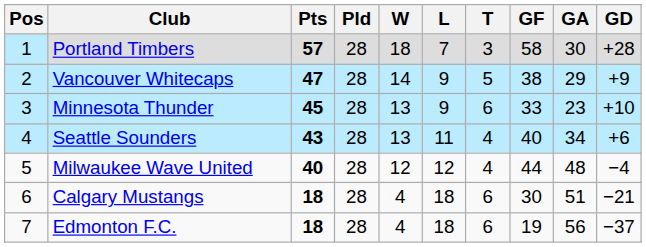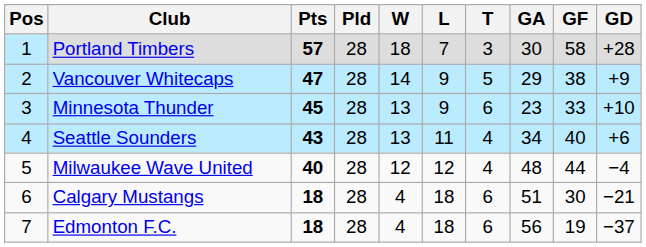 <table class="wikitable" style="text-align:center">
 <tr>
 <th width=30>Pos</th>
 <th width=200>Club</th>
 <th width=30>Pts</th>
 <th width=30>Pld</th>
 <th width=30>W</th>
 <th width=30>L</th>
 <th width=30>T</th>
+<th width=30>GA</th>
 <th width=30>GF</th>
-<th width=30>GA</th>
 <th width=30>GD</th>
 </tr>
 <tr bgcolor=#DDDDDD>
 <td bgcolor=#BBEBFF>1</td>
 <td align="left"><a href='#'>Portland Timbers</a></td>
 <td><strong>57</strong></td>
 <td>28</td>
 <td>18</td>
 <td>7</td>
 <td>3</td>
+<td>30</td>
 <td>58</td>
-<td>30</td>
 <td>+28</td>
 </tr>
 <tr bgcolor=#BBEBFF>
 <td>2</td>
 <td align="left"><a href='#'>Vancouver Whitecaps</a></td>
 <td><strong>47</strong></td>
 <td>28</td>
 <td>14</td>
 <td>9</td>
 <td>5</td>
+<td>29</td>
 <td>38</td>
-<td>29</td>
 <td>+9</td>
 </tr>
 <tr bgcolor=#BBEBFF>
 <td>3</td>
 <td align="left"><a href='#'>Minnesota Thunder</a></td>
 <td><strong>45</strong></td>
 <td>28</td>
 <td>13</td>
 <td>9</td>
 <td>6</td>
+<td>23</td>
 <td>33</td>
-<td>23</td>
 <td>+10</td>
 </tr>
 <tr bgcolor=#BBEBFF>
 <td>4</td>
 <td align="left"><a href='#'>Seattle Sounders</a></td>
 <td><strong>43</strong></td>
 <td>28</td>
 <td>13</td>
 <td>11</td>
 <td>4</td>
+<td>34</td>
 <td>40</td>
-<td>34</td>
 <td>+6</td>
 </tr>
 <tr>
 <td>5</td>
 <td align="left"><a href='#'>Milwaukee Wave United</a></td>
 <td><strong>40</strong></td>
 <td>28</td>
 <td>12</td>
 <td>12</td>
 <td>4</td>
+<td>48</td>
 <td>44</td>
-<td>48</td>
 <td>−4</td>
 </tr>
 <tr>
 <td>6</td>
 <td align="left"><a href='#'>Calgary Mustangs</a></td>
 <td><strong>18</strong></td>
 <td>28</td>
 <td>4</td>
 <td>18</td>
 <td>6</td>
+<td>51</td>
 <td>30</td>
-<td>51</td>
 <td>−21</td>
 </tr>
 <tr>
 <td>7</td>
 <td align="left"><a href='#'>Edmonton F.C.</a></td>
 <td><strong>18</strong></td>
 <td>28</td>
 <td>4</td>
 <td>18</td>
 <td>6</td>
+<td>56</td>
 <td>19</td>
-<td>56</td>
 <td>−37</td>
 </tr>
 </table>
